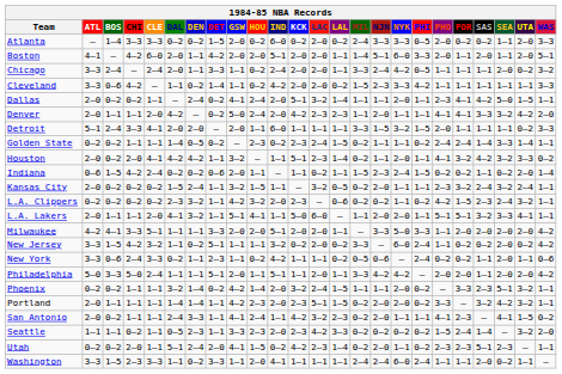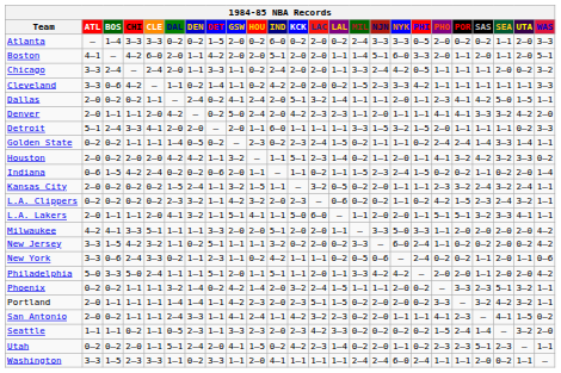 <table class="wikitable" style="font-size:95%; text-align:center;">
 <tr>
 <th colspan=24>1984-85 NBA Records</th>
 </tr>
 <tr>
 <th width=100>Team</th>
 <th style="background:#FF0000;color:#FFFFFF;width=35">ATL</th>
 <th style="background:#006400;color:#FFFFFF;width=35">BOS</th>
 <th style="background:#FF0000;color:#000000;width=35">CHI</th>
 <th style="background:#FF8C00;color:#FFFFFF;width=35">CLE</th>
 <th style="background:#008000;color:#00008B;width=35">DAL</th>
 <th style="background:#0000CD;color:#FFD700;width=35">DEN</th>
 <th style="background:#0000FF;color:#FF0000;width=35">DET</th>
 <th style="background:#0000FF;color:#FFD700;width=35">GSW</th>
 <th style="background:#FF0000;color:#FFD700;width=35">HOU</th>
 <th style="background:#000080;color:#FFD700;width=35">IND</th>
 <th style="background:#0000FF;color:#FFFFFF;width=35">KCK</th>
 <th style="background:#F9160D;color:#1A2E8B;width=35">LAC</th>
 <th style="background:#800080;color:#FFD700;width=35">LAL</th>
 <th style="background:#006400;color:#B22222;width=35">MIL</th>
 <th style="background:#B0170C;color:#00056D;width=35">NJN</th>
 <th style="background:#0000FF;color:#FF8C00;width=35">NYK</th>
 <th style="background:#FF0000;color:#0000FF;width=35">PHI</th>
 <th style="background:#800080;color:#FF4500;width=35">PHO</th>
 <th style="background:#000000;color:#FF0000;width=35">POR</th>
 <th style="background:#000000;color:#C0C0C0;width=35">SAS</th>
 <th style="background:#005831;color:#FFC322;width=35">SEA</th>
 <th style="background:#36004A;color:#FFFF00;width=35">UTA</th>
 <th style="background:#DC143C;color:#0000CD;width=35">WAS</th>
 </tr>
 <tr>
 <td style="text-align:left;"><a href='#'>Atlanta</a></td>
 <td>–</td>
 <td>1–4</td>
 <td>3–3</td>
 <td>3–3</td>
 <td>0–2</td>
 <td>0–2</td>
 <td>1–5</td>
 <td>2–0</td>
 <td>0–2</td>
 <td>6–0</td>
 <td>0–2</td>
 <td>2–0</td>
 <td>0–2</td>
 <td>2–4</td>
 <td>3–3</td>
 <td>3–3</td>
 <td>0–5</td>
 <td>2–0</td>
 <td>0–2</td>
 <td>0–2</td>
 <td>1–1</td>
 <td>2–0</td>
 <td>3–3</td>
 </tr>
 <tr>
 <td style="text-align:left;"><a href='#'>Boston</a></td>
 <td>4–1</td>
 <td>–</td>
 <td>4–2</td>
 <td>6–0</td>
 <td>2–0</td>
 <td>1–1</td>
 <td>4–2</td>
 <td>2–0</td>
 <td>2–0</td>
 <td>5–1</td>
 <td>2–0</td>
 <td>2–0</td>
 <td>1–1</td>
 <td>1–4</td>
 <td>5–1</td>
 <td>6–0</td>
 <td>3–3</td>
 <td>2–0</td>
 <td>1–1</td>
 <td>2–0</td>
 <td>1–1</td>
 <td>2–0</td>
 <td>5–1</td>
 </tr>
 <tr>
 <td style="text-align:left;"><a href='#'>Chicago</a></td>
 <td>3–3</td>
 <td>2–4</td>
 <td>–</td>
 <td>2–4</td>
 <td>2–0</td>
 <td>1–1</td>
 <td>3–3</td>
 <td>1–1</td>
 <td>0–2</td>
 <td>2–4</td>
 <td>2–0</td>
 <td>2–0</td>
 <td>1–1</td>
 <td>3–3</td>
 <td>2–4</td>
 <td>4–2</td>
 <td>0–5</td>
 <td>1–1</td>
 <td>1–1</td>
 <td>1–1</td>
 <td>2–0</td>
 <td>0–2</td>
 <td>3–2</td>
 </tr>
 <tr>
 <td style="text-align:left;"><a href='#'>Cleveland</a></td>
 <td>3–3</td>
 <td>0–6</td>
 <td>4–2</td>
 <td>–</td>
 <td>1–1</td>
 <td>0–2</td>
 <td>1–4</td>
 <td>1–1</td>
 <td>0–2</td>
 <td>4–2</td>
 <td>2–0</td>
 <td>2–0</td>
 <td>0–2</td>
 <td>1–5</td>
 <td>2–3</td>
 <td>3–3</td>
 <td>4–2</td>
 <td>1–1</td>
 <td>1–1</td>
 <td>1–1</td>
 <td>1–1</td>
 <td>1–1</td>
 <td>3–3</td>
 </tr>
 <tr>
 <td style="text-align:left;"><a href='#'>Dallas</a></td>
 <td>2–0</td>
 <td>0–2</td>
 <td>0–2</td>
 <td>1–1</td>
 <td>–</td>
 <td>2–4</td>
 <td>0–2</td>
 <td>4–1</td>
 <td>2–4</td>
 <td>2–0</td>
 <td>5–1</td>
 <td>3–2</td>
 <td>1–4</td>
 <td>1–1</td>
 <td>1–1</td>
 <td>2–0</td>
 <td>1–1</td>
 <td>2–3</td>
 <td>4–1</td>
 <td>4–2</td>
 <td>5–0</td>
 <td>1–5</td>
 <td>1–1</td>
 </tr>
 <tr>
 <td style="text-align:left;"><a href='#'>Denver</a></td>
 <td>2–0</td>
 <td>1–1</td>
 <td>1–1</td>
 <td>2–0</td>
 <td>4–2</td>
 <td>–</td>
 <td>0–2</td>
 <td>5–0</td>
 <td>2–4</td>
 <td>2–0</td>
 <td>4–2</td>
 <td>2–3</td>
 <td>2–3</td>
 <td>1–1</td>
 <td>2–0</td>
 <td>1–1</td>
 <td>1–1</td>
 <td>4–1</td>
 <td>4–1</td>
 <td>3–3</td>
 <td>3–2</td>
 <td>4–2</td>
 <td>2–0</td>
 </tr>
 <tr>
 <td style="text-align:left;"><a href='#'>Detroit</a></td>
 <td>5–1</td>
 <td>2–4</td>
 <td>3–3</td>
 <td>4–1</td>
 <td>2–0</td>
 <td>2–0</td>
 <td>–</td>
 <td>2–0</td>
 <td>1–1</td>
 <td>6–0</td>
 <td>1–1</td>
 <td>1–1</td>
 <td>1–1</td>
 <td>3–3</td>
 <td>1–5</td>
 <td>3–2</td>
 <td>1–5</td>
 <td>2–0</td>
 <td>1–1</td>
 <td>1–1</td>
 <td>1–1</td>
 <td>0–2</td>
 <td>3–3</td>
 </tr>
 <tr>
 <td style="text-align:left;"><a href='#'>Golden State</a></td>
 <td>0–2</td>
 <td>0–2</td>
 <td>1–1</td>
 <td>1–1</td>
 <td>1–4</td>
 <td>0–5</td>
 <td>0–2</td>
 <td>–</td>
 <td>2–3</td>
 <td>0–2</td>
 <td>2–3</td>
 <td>2–4</td>
 <td>1–5</td>
 <td>0–2</td>
 <td>1–1</td>
 <td>1–1</td>
 <td>0–2</td>
 <td>2–4</td>
 <td>2–4</td>
 <td>1–4</td>
 <td>3–3</td>
 <td>1–4</td>
 <td>1–1</td>
 </tr>
 <tr>
 <td style="text-align:left;"><a href='#'>Houston</a></td>
 <td>2–0</td>
 <td>0–2</td>
 <td>2–0</td>
-<td>4–1</td>
+<td>2–0</td>
 <td>4–2</td>
 <td>4–2</td>
 <td>1–1</td>
 <td>3–2</td>
 <td>–</td>
 <td>1–1</td>
 <td>5–1</td>
 <td>2–3</td>
 <td>1–4</td>
 <td>0–2</td>
 <td>1–1</td>
 <td>2–0</td>
 <td>1–1</td>
 <td>4–1</td>
 <td>3–2</td>
 <td>4–2</td>
 <td>3–2</td>
 <td>3–3</td>
 <td>0–2</td>
 </tr>
 <tr>
 <td style="text-align:left;"><a href='#'>Indiana</a></td>
 <td>0–6</td>
 <td>1–5</td>
 <td>4–2</td>
 <td>2–4</td>
 <td>0–2</td>
 <td>0–2</td>
 <td>0–6</td>
 <td>2–0</td>
 <td>1–1</td>
 <td>–</td>
 <td>1–1</td>
 <td>0–2</td>
 <td>1–1</td>
 <td>1–5</td>
 <td>2–3</td>
 <td>2–4</td>
 <td>1–5</td>
 <td>0–2</td>
 <td>0–2</td>
 <td>1–1</td>
 <td>0–2</td>
 <td>2–0</td>
 <td>1–4</td>
 </tr>
 <tr>
 <td style="text-align:left;"><a href='#'>Kansas City</a></td>
 <td>2–0</td>
 <td>0–2</td>
 <td>0–2</td>
 <td>0–2</td>
 <td>1–5</td>
 <td>2–4</td>
 <td>1–1</td>
 <td>3–2</td>
 <td>1–5</td>
 <td>1–1</td>
 <td>–</td>
 <td>3–2</td>
 <td>0–5</td>
 <td>0–2</td>
 <td>2–0</td>
 <td>1–1</td>
 <td>1–1</td>
 <td>2–3</td>
 <td>3–2</td>
 <td>2–4</td>
 <td>3–2</td>
 <td>2–4</td>
 <td>1–1</td>
 </tr>
 <tr>
 <td style="text-align:left;"><a href='#'>L.A. Clippers</a></td>
 <td>0–2</td>
 <td>0–2</td>
 <td>0–2</td>
 <td>0–2</td>
 <td>2–3</td>
 <td>3–2</td>
 <td>1–1</td>
 <td>4–2</td>
 <td>3–2</td>
 <td>2–0</td>
 <td>2–3</td>
 <td>–</td>
 <td>0–6</td>
 <td>0–2</td>
 <td>0–2</td>
 <td>1–1</td>
 <td>0–2</td>
 <td>4–2</td>
 <td>1–5</td>
 <td>2–3</td>
 <td>2–4</td>
 <td>3–2</td>
 <td>1–1</td>
 </tr>
 <tr>
 <td style="text-align:left;"><a href='#'>L.A. Lakers</a></td>
 <td>2–0</td>
 <td>1–1</td>
 <td>1–1</td>
 <td>2–0</td>
 <td>4–1</td>
 <td>3–2</td>
 <td>1–1</td>
 <td>5–1</td>
 <td>4–1</td>
 <td>1–1</td>
 <td>5–0</td>
 <td>6–0</td>
 <td>–</td>
 <td>1–1</td>
 <td>2–0</td>
 <td>2–0</td>
 <td>1–1</td>
 <td>5–1</td>
 <td>5–1</td>
 <td>3–2</td>
 <td>3–3</td>
 <td>4–1</td>
 <td>1–1</td>
 </tr>
 <tr>
 <td style="text-align:left;"><a href='#'>Milwaukee</a></td>
 <td>4–2</td>
 <td>4–1</td>
 <td>3–3</td>
 <td>5–1</td>
 <td>1–1</td>
 <td>1–1</td>
 <td>3–3</td>
 <td>2–0</td>
 <td>2–0</td>
 <td>5–1</td>
 <td>2–0</td>
 <td>2–0</td>
 <td>1–1</td>
 <td>–</td>
 <td>3–3</td>
 <td>5–0</td>
 <td>3–3</td>
 <td>1–1</td>
 <td>2–0</td>
 <td>2–0</td>
 <td>2–0</td>
 <td>2–0</td>
 <td>4–2</td>
 </tr>
 <tr>
 <td style="text-align:left;"><a href='#'>New Jersey</a></td>
 <td>3–3</td>
 <td>1–5</td>
 <td>4–2</td>
 <td>3–2</td>
 <td>1–1</td>
 <td>0–2</td>
 <td>5–1</td>
 <td>1–1</td>
 <td>1–1</td>
 <td>3–2</td>
 <td>0–2</td>
 <td>2–0</td>
 <td>0–2</td>
 <td>3–3</td>
 <td>–</td>
 <td>6–0</td>
 <td>2–4</td>
 <td>1–1</td>
 <td>0–2</td>
 <td>0–2</td>
 <td>2–0</td>
 <td>0–2</td>
 <td>4–2</td>
 </tr>
 <tr>
 <td style="text-align:left;"><a href='#'>New York</a></td>
 <td>3–3</td>
 <td>0–6</td>
 <td>2–4</td>
 <td>3–3</td>
 <td>0–2</td>
 <td>1–1</td>
 <td>2–3</td>
 <td>1–1</td>
 <td>0–2</td>
 <td>4–2</td>
 <td>1–1</td>
 <td>1–1</td>
 <td>0–2</td>
 <td>0–5</td>
 <td>0–6</td>
 <td>–</td>
 <td>2–4</td>
 <td>0–2</td>
 <td>0–2</td>
 <td>1–1</td>
 <td>2–0</td>
 <td>1–1</td>
 <td>0–6</td>
 </tr>
 <tr>
 <td style="text-align:left;"><a href='#'>Philadelphia</a></td>
 <td>5–0</td>
 <td>3–3</td>
 <td>5–0</td>
 <td>2–4</td>
 <td>1–1</td>
 <td>1–1</td>
 <td>5–1</td>
 <td>2–0</td>
 <td>1–1</td>
 <td>5–1</td>
 <td>1–1</td>
 <td>2–0</td>
 <td>1–1</td>
 <td>3–3</td>
 <td>4–2</td>
 <td>4–2</td>
 <td>–</td>
 <td>2–0</td>
 <td>2–0</td>
 <td>1–1</td>
 <td>2–0</td>
 <td>2–0</td>
 <td>4–2</td>
 </tr>
 <tr>
 <td style="text-align:left;"><a href='#'>Phoenix</a></td>
 <td>0–2</td>
 <td>0–2</td>
 <td>1–1</td>
 <td>1–1</td>
 <td>3–2</td>
 <td>1–4</td>
 <td>0–2</td>
 <td>4–2</td>
 <td>1–4</td>
 <td>2–0</td>
 <td>3–2</td>
 <td>2–4</td>
 <td>1–5</td>
 <td>1–1</td>
 <td>1–1</td>
 <td>2–0</td>
 <td>0–2</td>
 <td>–</td>
 <td>3–3</td>
 <td>2–3</td>
 <td>5–1</td>
 <td>3–2</td>
 <td>1–1</td>
 </tr>
 <tr>
 <td style="text-align:left;">Portland</td>
 <td>2–0</td>
 <td>1–1</td>
 <td>1–1</td>
 <td>1–1</td>
 <td>1–4</td>
 <td>1–4</td>
 <td>1–1</td>
 <td>4–2</td>
 <td>2–3</td>
 <td>2–0</td>
 <td>2–3</td>
 <td>5–1</td>
 <td>1–5</td>
 <td>0–2</td>
 <td>2–0</td>
 <td>2–0</td>
 <td>0–2</td>
 <td>3–3</td>
 <td>–</td>
 <td>3–2</td>
 <td>4–2</td>
 <td>3–2</td>
 <td>1–1</td>
 </tr>
 <tr>
 <td style="text-align:left;"><a href='#'>San Antonio</a></td>
 <td>2–0</td>
 <td>0–2</td>
 <td>1–1</td>
 <td>1–1</td>
 <td>2–4</td>
 <td>3–3</td>
 <td>1–1</td>
 <td>4–1</td>
 <td>2–4</td>
 <td>1–1</td>
 <td>4–2</td>
 <td>3–2</td>
 <td>2–3</td>
 <td>0–2</td>
 <td>2–0</td>
 <td>1–1</td>
 <td>1–1</td>
 <td>4–1</td>
 <td>2–3</td>
 <td>–</td>
 <td>4–1</td>
 <td>1–5</td>
 <td>0–2</td>
 </tr>
 <tr>
 <td style="text-align:left;"><a href='#'>Seattle</a></td>
 <td>1–1</td>
 <td>1–1</td>
 <td>0–2</td>
 <td>1–1</td>
 <td>0–5</td>
 <td>2–3</td>
 <td>1–1</td>
 <td>3–3</td>
 <td>2–3</td>
 <td>2–0</td>
 <td>2–3</td>
 <td>4–2</td>
 <td>3–3</td>
 <td>0–2</td>
 <td>0–2</td>
 <td>0–2</td>
 <td>0–2</td>
 <td>1–5</td>
 <td>2–4</td>
 <td>1–4</td>
 <td>–</td>
 <td>3–2</td>
 <td>2–0</td>
 </tr>
 <tr>
 <td style="text-align:left;"><a href='#'>Utah</a></td>
 <td>0–2</td>
 <td>0–2</td>
 <td>2–0</td>
 <td>1–1</td>
 <td>5–1</td>
 <td>2–4</td>
 <td>2–0</td>
 <td>4–1</td>
 <td>1–5</td>
 <td>0–2</td>
 <td>4–2</td>
 <td>2–3</td>
 <td>1–4</td>
 <td>0–2</td>
 <td>2–0</td>
 <td>1–1</td>
 <td>0–2</td>
 <td>2–3</td>
 <td>2–3</td>
 <td>5–1</td>
 <td>2–3</td>
 <td>–</td>
 <td>1–1</td>
 </tr>
 <tr>
 <td style="text-align:left;"><a href='#'>Washington</a></td>
 <td>3–3</td>
 <td>1–5</td>
 <td>2–3</td>
 <td>3–3</td>
 <td>1–1</td>
 <td>0–2</td>
 <td>3–3</td>
 <td>1–1</td>
 <td>2–0</td>
 <td>4–1</td>
 <td>1–1</td>
 <td>1–1</td>
 <td>1–1</td>
 <td>2–4</td>
 <td>2–4</td>
 <td>6–0</td>
 <td>2–4</td>
 <td>1–1</td>
 <td>1–1</td>
 <td>2–0</td>
 <td>0–2</td>
 <td>1–1</td>
 <td>—</td>
 </tr>
 </table>
